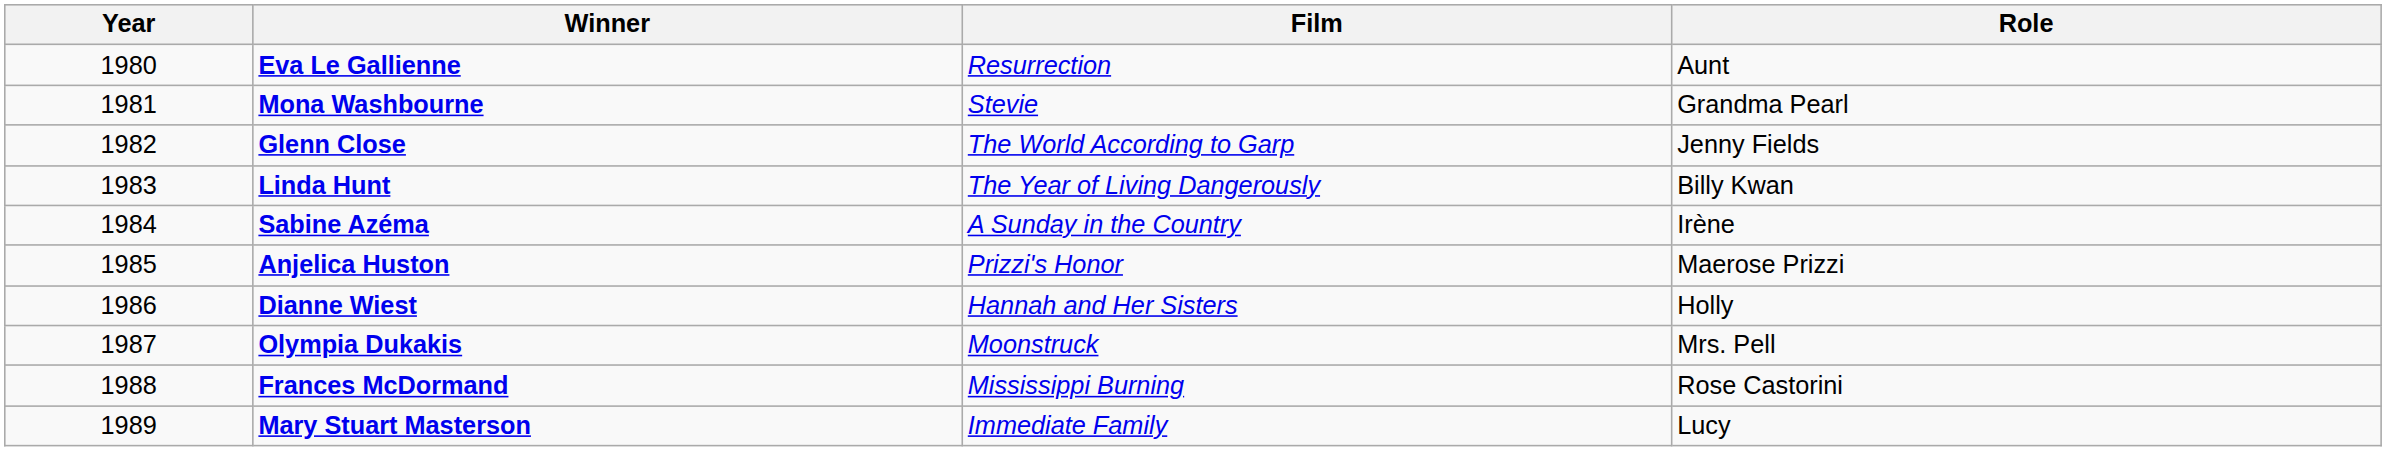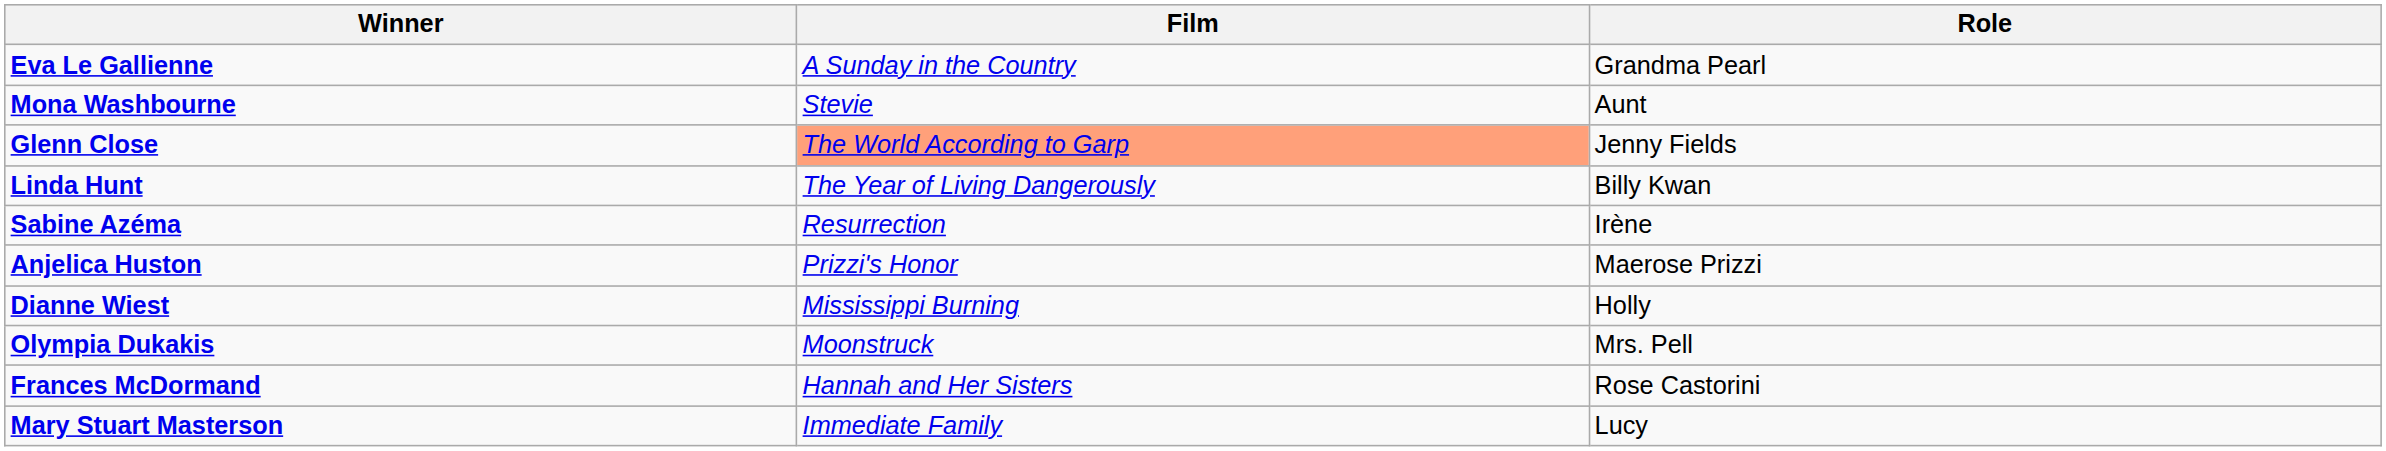 <table class="wikitable" width="95%" cellpadding="5">
 <tr>
-<th width="100"><strong>Year</strong></th>
 <th width="300"><strong>Winner</strong></th>
 <th width="300"><strong>Film</strong></th>
 <th width="300"><strong>Role</strong></th>
 </tr>
 <tr>
-<td style="text-align:center;">1980</td>
 <td><strong><a href='#'>Eva Le Gallienne</a></strong></td>
-<td><em><a href='#'>Resurrection</a></em></td>
+<td><em><a href='#'>A Sunday in the Country</a></em></td>
+<td>Grandma Pearl</td>
+</tr>
+<tr>
+<td><strong><a href='#'>Mona Washbourne</a></strong></td>
+<td><em><a href='#'>Stevie</a></em></td>
 <td>Aunt</td>
 </tr>
 <tr>
-<td style="text-align:center;">1981</td>
-<td><strong><a href='#'>Mona Washbourne</a></strong></td>
-<td><em><a href='#'>Stevie</a></em></td>
-<td>Grandma Pearl</td>
-</tr>
-<tr>
-<td style="text-align:center;">1982</td>
 <td><strong><a href='#'>Glenn Close</a></strong></td>
-<td><em><a href='#'>The World According to Garp</a></em></td>
+<td style="background: lightsalmon;"><em><a href='#'>The World According to Garp</a></em></td>
 <td>Jenny Fields</td>
 </tr>
 <tr>
-<td style="text-align:center;">1983</td>
 <td><strong><a href='#'>Linda Hunt</a></strong></td>
 <td><em><a href='#'>The Year of Living Dangerously</a></em></td>
 <td>Billy Kwan</td>
 </tr>
 <tr>
-<td style="text-align:center;">1984</td>
 <td><strong><a href='#'>Sabine Azéma</a></strong></td>
-<td><em><a href='#'>A Sunday in the Country</a></em></td>
+<td><em><a href='#'>Resurrection</a></em></td>
 <td>Irène</td>
 </tr>
 <tr>
-<td style="text-align:center;">1985</td>
 <td><strong><a href='#'>Anjelica Huston</a></strong></td>
 <td><em><a href='#'>Prizzi's Honor</a></em></td>
 <td>Maerose Prizzi</td>
 </tr>
 <tr>
-<td style="text-align:center;">1986</td>
 <td><strong><a href='#'>Dianne Wiest</a></strong></td>
-<td><em><a href='#'>Hannah and Her Sisters</a></em></td>
+<td><em><a href='#'>Mississippi Burning</a></em></td>
 <td>Holly</td>
 </tr>
 <tr>
-<td style="text-align:center;">1987</td>
 <td><strong><a href='#'>Olympia Dukakis</a></strong></td>
 <td><em><a href='#'>Moonstruck</a></em></td>
 <td>Mrs. Pell</td>
 </tr>
 <tr>
-<td style="text-align:center;">1988</td>
 <td><strong><a href='#'>Frances McDormand</a></strong></td>
-<td><em><a href='#'>Mississippi Burning</a></em></td>
+<td><em><a href='#'>Hannah and Her Sisters</a></em></td>
 <td>Rose Castorini</td>
 </tr>
 <tr>
-<td style="text-align:center;">1989</td>
 <td><strong><a href='#'>Mary Stuart Masterson</a></strong></td>
 <td><em><a href='#'>Immediate Family</a></em></td>
 <td>Lucy</td>
 </tr>
 </table>
